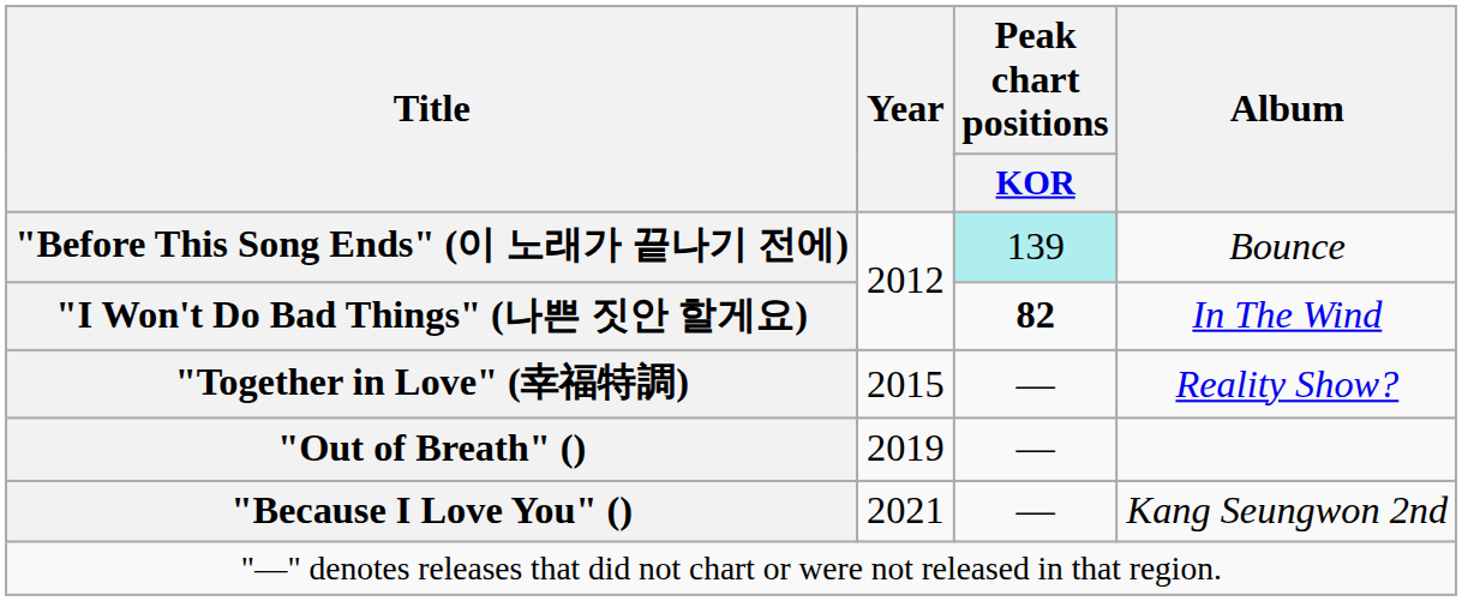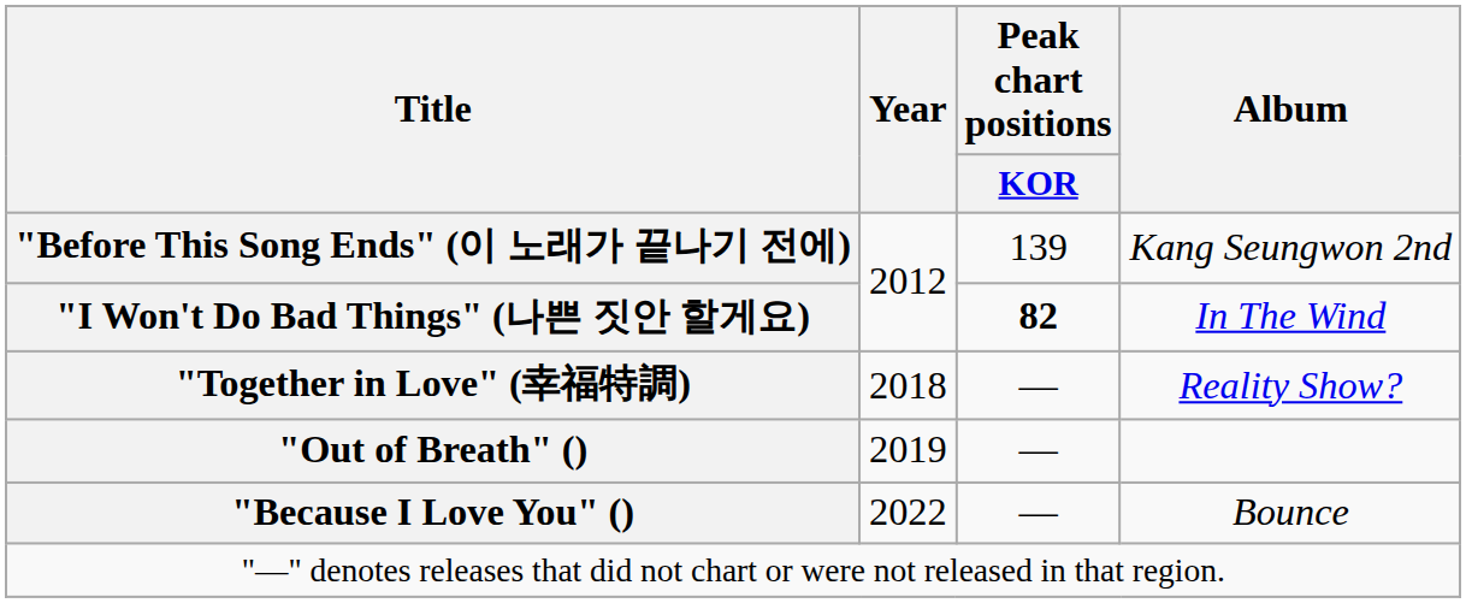 <table class="wikitable plainrowheaders" style="text-align:center;">
 <tr>
 <th scope="col" rowspan="2">Title</th>
 <th scope="col" rowspan="2">Year</th>
 <th scope="col">Peak chart positions</th>
 <th scope="col" rowspan="2">Album</th>
 </tr>
 <tr>
 <th scope="col" style="width:3em;font-size:90%;"><a href='#'>KOR</a><br></th>
 </tr>
 <tr>
 <th scope="row">"Before This Song Ends" (이 노래가 끝나기 전에)<br></th>
 <td rowspan="2">2012</td>
-<td style="background: paleturquoise;">139</td>
-<td><em>Bounce</em></td>
+<td>139</td>
+<td><em>Kang Seungwon 2nd</em></td>
 </tr>
 <tr>
 <th scope="row">"I Won't Do Bad Things" (나쁜 짓안 할게요)<br></th>
 <td><strong>82</strong></td>
 <td><em><a href='#'>In The Wind</a></em></td>
 </tr>
 <tr>
 <th scope="row">"Together in Love" (幸福特調)<br></th>
-<td>2015</td>
+<td>2018</td>
 <td>—</td>
 <td><em><a href='#'>Reality Show?</a></em></td>
 </tr>
 <tr>
 <th scope="row">"Out of Breath" ()<br></th>
 <td>2019</td>
 <td>—</td>
 <td></td>
 </tr>
 <tr>
 <th scope="row">"Because I Love You" ()<br></th>
-<td>2021</td>
+<td>2022</td>
 <td>—</td>
-<td><em>Kang Seungwon 2nd</em></td>
+<td><em>Bounce</em></td>
 </tr>
 <tr>
 <td colspan="5" style="font-size:85%">"—" denotes releases that did not chart or were not released in that region.</td>
 </tr>
 </table>
